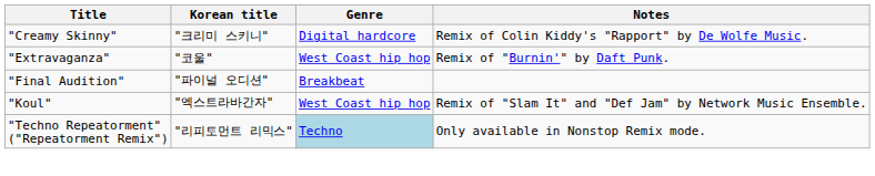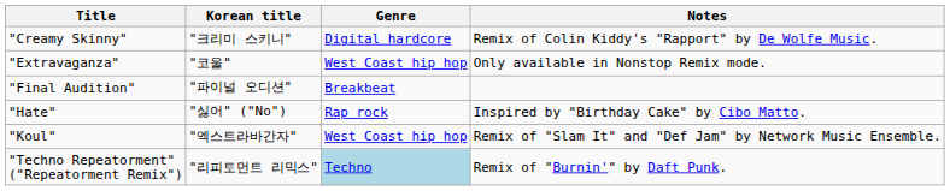 <table class="wikitable">
 <tr>
 <th>Title</th>
 <th>Korean title</th>
 <th>Genre</th>
 <th>Notes</th>
 </tr>
 <tr>
 <td>"Creamy Skinny"</td>
 <td>"크리미 스키니"</td>
 <td><a href='#'>Digital hardcore</a></td>
 <td>Remix of Colin Kiddy's "Rapport" by <a href='#'>De Wolfe Music</a>.</td>
 </tr>
 <tr>
 <td>"Extravaganza"</td>
 <td>"코울"</td>
 <td><a href='#'>West Coast hip hop</a></td>
-<td>Remix of "<a href='#'>Burnin'</a>" by <a href='#'>Daft Punk</a>.</td>
+<td>Only available in Nonstop Remix mode.</td>
 </tr>
 <tr>
 <td>"Final Audition"</td>
 <td>"파이널 오디션"</td>
 <td><a href='#'>Breakbeat</a></td>
 <td></td>
+</tr>
+<tr>
+<td>"Hate"</td>
+<td>"싫어" ("No")</td>
+<td><a href='#'>Rap rock</a></td>
+<td>Inspired by "Birthday Cake" by <a href='#'>Cibo Matto</a>.</td>
 </tr>
 <tr>
 <td>"Koul"</td>
 <td>"엑스트라바간자"</td>
 <td><a href='#'>West Coast hip hop</a></td>
 <td>Remix of "Slam It" and "Def Jam" by Network Music Ensemble.</td>
 </tr>
 <tr>
 <td>"Techno Repeatorment"<br>("Repeatorment Remix")</td>
 <td>"리피토먼트 리믹스"</td>
 <td style="background: lightblue;"><a href='#'>Techno</a></td>
-<td>Only available in Nonstop Remix mode.</td>
+<td>Remix of "<a href='#'>Burnin'</a>" by <a href='#'>Daft Punk</a>.</td>
 </tr>
 </table>
